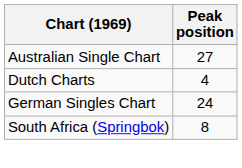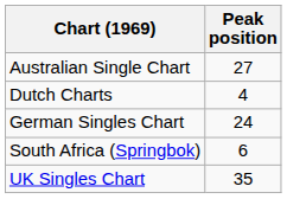 <table class="wikitable sortable">
 <tr>
 <th>Chart (1969)</th>
 <th>Peak<br>position</th>
 </tr>
 <tr>
 <td>Australian Single Chart</td>
 <td style="text-align:center;">27</td>
 </tr>
 <tr>
 <td>Dutch Charts</td>
 <td style="text-align:center;">4</td>
 </tr>
 <tr>
 <td>German Singles Chart</td>
 <td style="text-align:center;">24</td>
 </tr>
 <tr>
 <td>South Africa (<a href='#'>Springbok</a>)</td>
-<td align="center">8</td>
+<td align="center">6</td>
+</tr>
+<tr>
+<td><a href='#'>UK Singles Chart</a></td>
+<td style="text-align:center;">35</td>
 </tr>
 </table>
